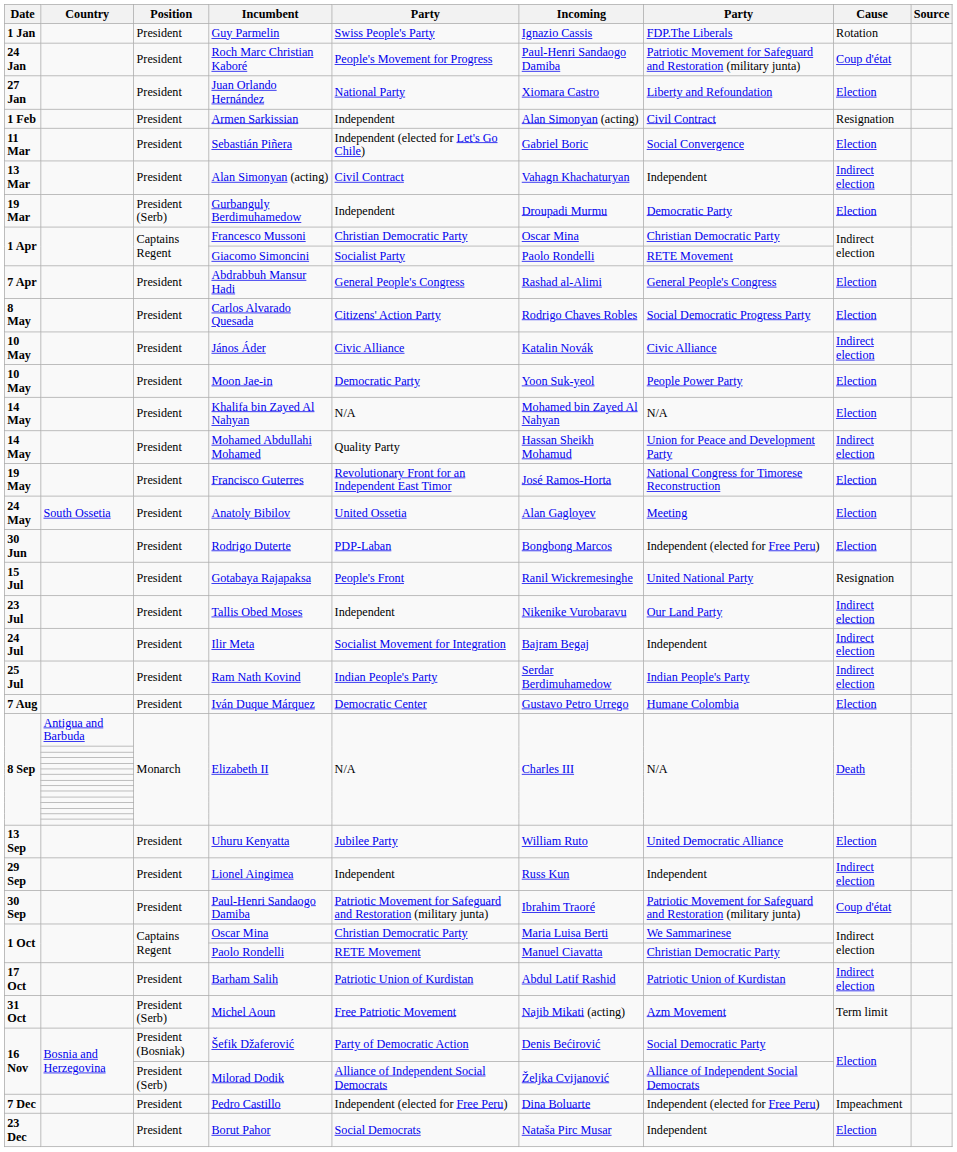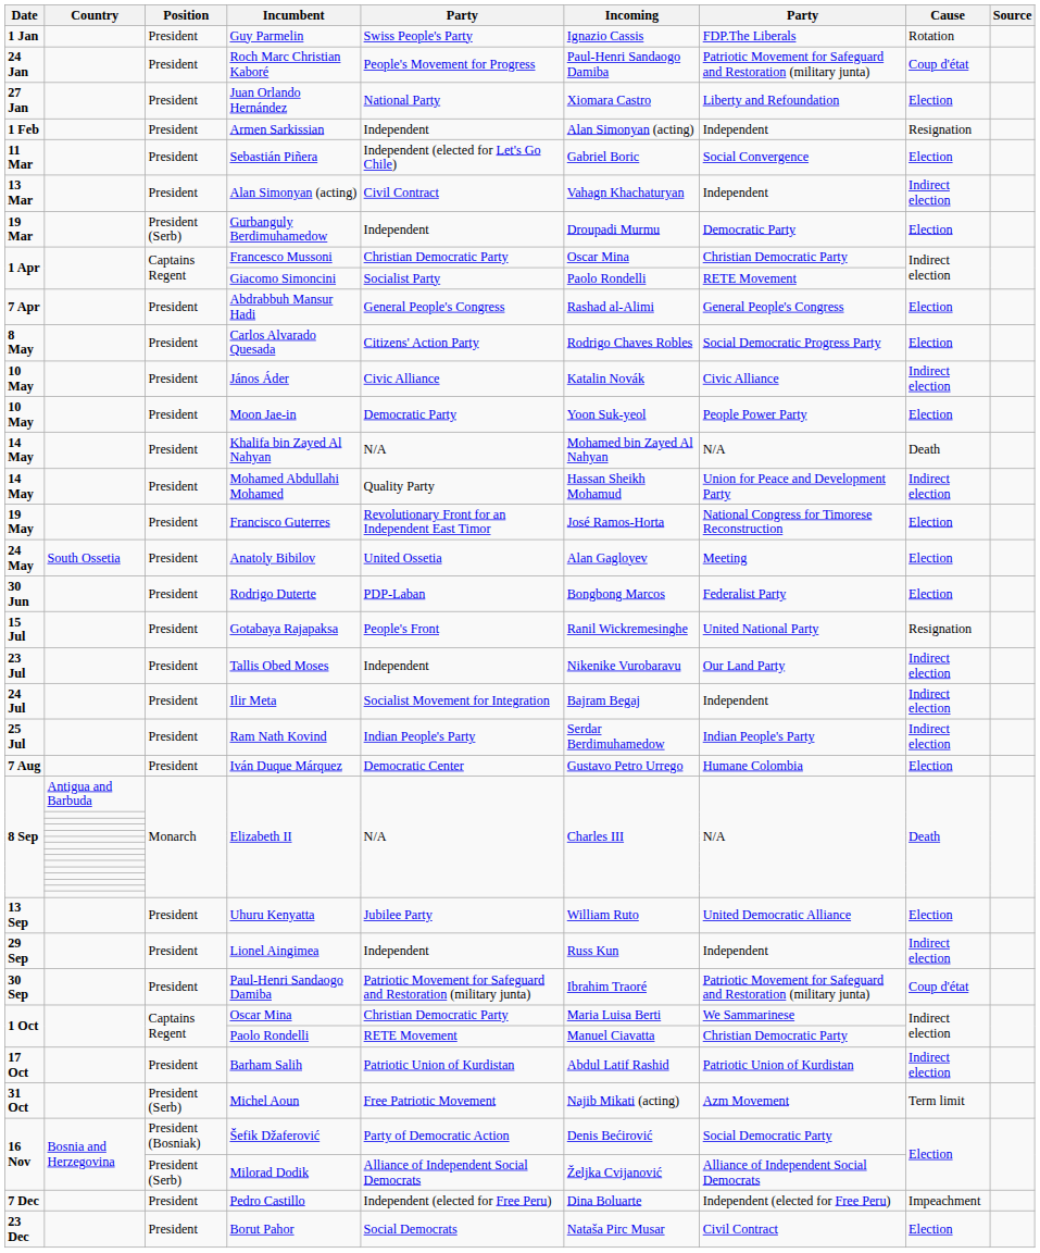 <table class="wikitable">
 <tr>
 <th>Date</th>
 <th>Country</th>
 <th>Position</th>
 <th>Incumbent</th>
 <th>Party</th>
 <th>Incoming</th>
 <th>Party</th>
 <th>Cause</th>
 <th>Source</th>
 </tr>
 <tr>
 <td><strong>1 Jan</strong></td>
 <td></td>
 <td>President</td>
 <td><a href='#'>Guy Parmelin</a></td>
 <td><a href='#'>Swiss People's Party</a></td>
 <td><a href='#'>Ignazio Cassis</a></td>
 <td><a href='#'>FDP.The Liberals</a></td>
 <td>Rotation</td>
 <td></td>
 </tr>
 <tr>
 <td><strong>24 Jan</strong></td>
 <td></td>
 <td>President</td>
 <td><a href='#'>Roch Marc Christian Kaboré</a></td>
 <td><a href='#'>People's Movement for Progress</a></td>
 <td><a href='#'>Paul-Henri Sandaogo Damiba</a></td>
 <td><a href='#'>Patriotic Movement for Safeguard and Restoration</a> (military junta)</td>
 <td><a href='#'>Coup d'état</a></td>
 <td></td>
 </tr>
 <tr>
 <td><strong>27 Jan</strong></td>
 <td></td>
 <td>President</td>
 <td><a href='#'>Juan Orlando Hernández</a></td>
 <td><a href='#'>National Party</a></td>
 <td><a href='#'>Xiomara Castro</a></td>
 <td><a href='#'>Liberty and Refoundation</a></td>
 <td><a href='#'>Election</a></td>
 <td></td>
 </tr>
 <tr>
 <td><strong>1 Feb</strong></td>
 <td></td>
 <td>President</td>
 <td><a href='#'>Armen Sarkissian</a></td>
 <td>Independent</td>
 <td><a href='#'>Alan Simonyan</a> (acting)</td>
-<td><a href='#'>Civil Contract</a></td>
+<td>Independent</td>
 <td>Resignation</td>
 <td></td>
 </tr>
 <tr>
 <td><strong>11 Mar</strong></td>
 <td></td>
 <td>President</td>
 <td><a href='#'>Sebastián Piñera</a></td>
 <td>Independent (elected for <a href='#'>Let's Go Chile</a>)</td>
 <td><a href='#'>Gabriel Boric</a></td>
 <td><a href='#'>Social Convergence</a></td>
 <td><a href='#'>Election</a></td>
 <td></td>
 </tr>
 <tr>
 <td><strong>13 Mar</strong></td>
 <td></td>
 <td>President</td>
 <td><a href='#'>Alan Simonyan</a> (acting)</td>
 <td><a href='#'>Civil Contract</a></td>
 <td><a href='#'>Vahagn Khachaturyan</a></td>
 <td>Independent</td>
 <td><a href='#'>Indirect election</a></td>
 <td></td>
 </tr>
 <tr>
 <td><strong>19 Mar</strong></td>
 <td></td>
 <td>President (Serb)</td>
 <td><a href='#'>Gurbanguly Berdimuhamedow</a></td>
 <td>Independent</td>
 <td><a href='#'>Droupadi Murmu</a></td>
 <td><a href='#'>Democratic Party</a></td>
 <td><a href='#'>Election</a></td>
 <td></td>
 </tr>
 <tr>
 <td rowspan="2"><strong>1 Apr</strong></td>
 <td rowspan="2"></td>
 <td rowspan="2">Captains Regent</td>
 <td><a href='#'>Francesco Mussoni</a></td>
 <td><a href='#'>Christian Democratic Party</a></td>
 <td><a href='#'>Oscar Mina</a></td>
 <td><a href='#'>Christian Democratic Party</a></td>
 <td rowspan="2">Indirect election</td>
 <td rowspan="2"></td>
 </tr>
 <tr>
 <td><a href='#'>Giacomo Simoncini</a></td>
 <td><a href='#'>Socialist Party</a></td>
 <td><a href='#'>Paolo Rondelli</a></td>
 <td><a href='#'>RETE Movement</a></td>
 </tr>
 <tr>
 <td><strong>7 Apr</strong></td>
 <td></td>
 <td>President</td>
 <td><a href='#'>Abdrabbuh Mansur Hadi</a></td>
 <td><a href='#'>General People's Congress</a></td>
 <td><a href='#'>Rashad al-Alimi</a></td>
 <td><a href='#'>General People's Congress</a></td>
 <td><a href='#'>Election</a></td>
 <td></td>
 </tr>
 <tr>
 <td><strong>8 May</strong></td>
 <td></td>
 <td>President</td>
 <td><a href='#'>Carlos Alvarado Quesada</a></td>
 <td><a href='#'>Citizens' Action Party</a></td>
 <td><a href='#'>Rodrigo Chaves Robles</a></td>
 <td><a href='#'>Social Democratic Progress Party</a></td>
 <td><a href='#'>Election</a></td>
 <td></td>
 </tr>
 <tr>
 <td><strong>10 May</strong></td>
 <td></td>
 <td>President</td>
 <td><a href='#'>János Áder</a></td>
 <td><a href='#'>Civic Alliance</a></td>
 <td><a href='#'>Katalin Novák</a></td>
 <td><a href='#'>Civic Alliance</a></td>
 <td><a href='#'>Indirect election</a></td>
 <td></td>
 </tr>
 <tr>
 <td><strong>10 May</strong></td>
 <td></td>
 <td>President</td>
 <td><a href='#'>Moon Jae-in</a></td>
 <td><a href='#'>Democratic Party</a></td>
 <td><a href='#'>Yoon Suk-yeol</a></td>
 <td><a href='#'>People Power Party</a></td>
 <td><a href='#'>Election</a></td>
 <td></td>
 </tr>
 <tr>
 <td><strong>14 May</strong></td>
 <td></td>
 <td>President</td>
 <td><a href='#'>Khalifa bin Zayed Al Nahyan</a></td>
 <td>N/A</td>
 <td><a href='#'>Mohamed bin Zayed Al Nahyan</a></td>
 <td>N/A</td>
-<td><a href='#'>Election</a></td>
+<td>Death</td>
 <td></td>
 </tr>
 <tr>
 <td><strong>14 May</strong></td>
 <td></td>
 <td>President</td>
 <td><a href='#'>Mohamed Abdullahi Mohamed</a></td>
 <td>Quality Party</td>
 <td><a href='#'>Hassan Sheikh Mohamud</a></td>
 <td><a href='#'>Union for Peace and Development Party</a></td>
 <td><a href='#'>Indirect election</a></td>
 <td></td>
 </tr>
 <tr>
 <td><strong>19 May</strong></td>
 <td></td>
 <td>President</td>
 <td><a href='#'>Francisco Guterres</a></td>
 <td><a href='#'>Revolutionary Front for an Independent East Timor</a></td>
 <td><a href='#'>José Ramos-Horta</a></td>
 <td><a href='#'>National Congress for Timorese Reconstruction</a></td>
 <td><a href='#'>Election</a></td>
 <td></td>
 </tr>
 <tr>
 <td><strong>24 May</strong></td>
 <td><a href='#'>South Ossetia</a></td>
 <td>President</td>
 <td><a href='#'>Anatoly Bibilov</a></td>
 <td><a href='#'>United Ossetia</a></td>
 <td><a href='#'>Alan Gagloyev</a></td>
 <td><a href='#'>Meeting</a></td>
 <td><a href='#'>Election</a></td>
 <td></td>
 </tr>
 <tr>
 <td><strong>30 Jun</strong></td>
 <td></td>
 <td>President</td>
 <td><a href='#'>Rodrigo Duterte</a></td>
 <td><a href='#'>PDP-Laban</a></td>
 <td><a href='#'>Bongbong Marcos</a></td>
-<td>Independent (elected for <a href='#'>Free Peru</a>)</td>
+<td><a href='#'>Federalist Party</a></td>
 <td><a href='#'>Election</a></td>
 <td></td>
 </tr>
 <tr>
 <td><strong>15 Jul</strong></td>
 <td></td>
 <td>President</td>
 <td><a href='#'>Gotabaya Rajapaksa</a></td>
 <td><a href='#'>People's Front</a></td>
 <td><a href='#'>Ranil Wickremesinghe</a></td>
 <td><a href='#'>United National Party</a></td>
 <td>Resignation</td>
 <td></td>
 </tr>
 <tr>
 <td><strong>23 Jul</strong></td>
 <td></td>
 <td>President</td>
 <td><a href='#'>Tallis Obed Moses</a></td>
 <td>Independent</td>
 <td><a href='#'>Nikenike Vurobaravu</a></td>
 <td><a href='#'>Our Land Party</a></td>
 <td><a href='#'>Indirect election</a></td>
 <td></td>
 </tr>
 <tr>
 <td><strong>24 Jul</strong></td>
 <td></td>
 <td>President</td>
 <td><a href='#'>Ilir Meta</a></td>
 <td><a href='#'>Socialist Movement for Integration</a></td>
 <td><a href='#'>Bajram Begaj</a></td>
 <td>Independent</td>
 <td><a href='#'>Indirect election</a></td>
 <td></td>
 </tr>
 <tr>
 <td><strong>25 Jul</strong></td>
 <td></td>
 <td>President</td>
 <td><a href='#'>Ram Nath Kovind</a></td>
 <td><a href='#'>Indian People's Party</a></td>
 <td><a href='#'>Serdar Berdimuhamedow</a></td>
 <td><a href='#'>Indian People's Party</a></td>
 <td><a href='#'>Indirect election</a></td>
 <td></td>
 </tr>
 <tr>
 <td><strong>7 Aug</strong></td>
 <td></td>
 <td>President</td>
 <td><a href='#'>Iván Duque Márquez</a></td>
 <td><a href='#'>Democratic Center</a></td>
 <td><a href='#'>Gustavo Petro Urrego</a></td>
 <td><a href='#'>Humane Colombia</a></td>
 <td><a href='#'>Election</a></td>
 <td></td>
 </tr>
 <tr>
 <td rowspan="15"><strong>8 Sep</strong></td>
 <td><a href='#'>Antigua and Barbuda</a></td>
 <td rowspan="15">Monarch</td>
 <td rowspan="15"><a href='#'>Elizabeth II</a></td>
 <td rowspan="15">N/A</td>
 <td rowspan="15"><a href='#'>Charles III</a></td>
 <td rowspan="15">N/A</td>
 <td rowspan="15"><a href='#'>Death</a></td>
 <td rowspan="15"></td>
 </tr>
 <tr>
 <td></td>
 </tr>
 <tr>
 <td></td>
 </tr>
 <tr>
 <td></td>
 </tr>
 <tr>
 <td></td>
 </tr>
 <tr>
 <td></td>
 </tr>
 <tr>
 <td></td>
 </tr>
 <tr>
 <td></td>
 </tr>
 <tr>
 <td></td>
 </tr>
 <tr>
 <td></td>
 </tr>
 <tr>
 <td></td>
 </tr>
 <tr>
 <td></td>
 </tr>
 <tr>
 <td></td>
 </tr>
 <tr>
 <td></td>
 </tr>
 <tr>
 <td></td>
 </tr>
 <tr>
 <td><strong>13 Sep</strong></td>
 <td></td>
 <td>President</td>
 <td><a href='#'>Uhuru Kenyatta</a></td>
 <td><a href='#'>Jubilee Party</a></td>
 <td><a href='#'>William Ruto</a></td>
 <td><a href='#'>United Democratic Alliance</a></td>
 <td><a href='#'>Election</a></td>
 <td></td>
 </tr>
 <tr>
 <td><strong>29 Sep</strong></td>
 <td></td>
 <td>President</td>
 <td><a href='#'>Lionel Aingimea</a></td>
 <td>Independent</td>
 <td><a href='#'>Russ Kun</a></td>
 <td>Independent</td>
 <td><a href='#'>Indirect election</a></td>
 <td></td>
 </tr>
 <tr>
 <td><strong>30 Sep</strong></td>
 <td></td>
 <td>President</td>
 <td><a href='#'>Paul-Henri Sandaogo Damiba</a></td>
 <td><a href='#'>Patriotic Movement for Safeguard and Restoration</a> (military junta)</td>
 <td><a href='#'>Ibrahim Traoré</a></td>
 <td><a href='#'>Patriotic Movement for Safeguard and Restoration</a> (military junta)</td>
 <td><a href='#'>Coup d'état</a></td>
 <td></td>
 </tr>
 <tr>
 <td rowspan="2"><strong>1 Oct</strong></td>
 <td rowspan="2"></td>
 <td rowspan="2">Captains Regent</td>
 <td><a href='#'>Oscar Mina</a></td>
 <td><a href='#'>Christian Democratic Party</a></td>
 <td><a href='#'>Maria Luisa Berti</a></td>
 <td><a href='#'>We Sammarinese</a></td>
 <td rowspan="2">Indirect election</td>
 <td rowspan="2"></td>
 </tr>
 <tr>
 <td><a href='#'>Paolo Rondelli</a></td>
 <td><a href='#'>RETE Movement</a></td>
 <td><a href='#'>Manuel Ciavatta</a></td>
 <td><a href='#'>Christian Democratic Party</a></td>
 </tr>
 <tr>
 <td><strong>17 Oct</strong></td>
 <td></td>
 <td>President</td>
 <td><a href='#'>Barham Salih</a></td>
 <td><a href='#'>Patriotic Union of Kurdistan</a></td>
 <td><a href='#'>Abdul Latif Rashid</a></td>
 <td><a href='#'>Patriotic Union of Kurdistan</a></td>
 <td><a href='#'>Indirect election</a></td>
 <td></td>
 </tr>
 <tr>
 <td><strong>31 Oct</strong></td>
 <td></td>
 <td>President (Serb)</td>
 <td><a href='#'>Michel Aoun</a></td>
 <td><a href='#'>Free Patriotic Movement</a></td>
 <td><a href='#'>Najib Mikati</a> (acting)</td>
 <td><a href='#'>Azm Movement</a></td>
 <td>Term limit</td>
 <td></td>
 </tr>
 <tr>
 <td rowspan="2"><strong>16 Nov</strong></td>
 <td rowspan="2"><a href='#'>Bosnia and Herzegovina</a></td>
 <td>President (Bosniak)</td>
 <td><a href='#'>Šefik Džaferović</a></td>
 <td><a href='#'>Party of Democratic Action</a></td>
 <td><a href='#'>Denis Bećirović</a></td>
 <td><a href='#'>Social Democratic Party</a></td>
 <td rowspan="2"><a href='#'>Election</a></td>
 <td rowspan="2"></td>
 </tr>
 <tr>
 <td>President (Serb)</td>
 <td><a href='#'>Milorad Dodik</a></td>
 <td><a href='#'>Alliance of Independent Social Democrats</a></td>
 <td><a href='#'>Željka Cvijanović</a></td>
 <td><a href='#'>Alliance of Independent Social Democrats</a></td>
 </tr>
 <tr>
 <td><strong>7 Dec</strong></td>
 <td></td>
 <td>President</td>
 <td><a href='#'>Pedro Castillo</a></td>
 <td>Independent (elected for <a href='#'>Free Peru</a>)</td>
 <td><a href='#'>Dina Boluarte</a></td>
 <td>Independent (elected for <a href='#'>Free Peru</a>)</td>
 <td>Impeachment</td>
 <td></td>
 </tr>
 <tr>
 <td><strong>23 Dec</strong></td>
 <td></td>
 <td>President</td>
 <td><a href='#'>Borut Pahor</a></td>
 <td><a href='#'>Social Democrats</a></td>
 <td><a href='#'>Nataša Pirc Musar</a></td>
-<td>Independent</td>
+<td><a href='#'>Civil Contract</a></td>
 <td><a href='#'>Election</a></td>
 <td></td>
 </tr>
 </table>
